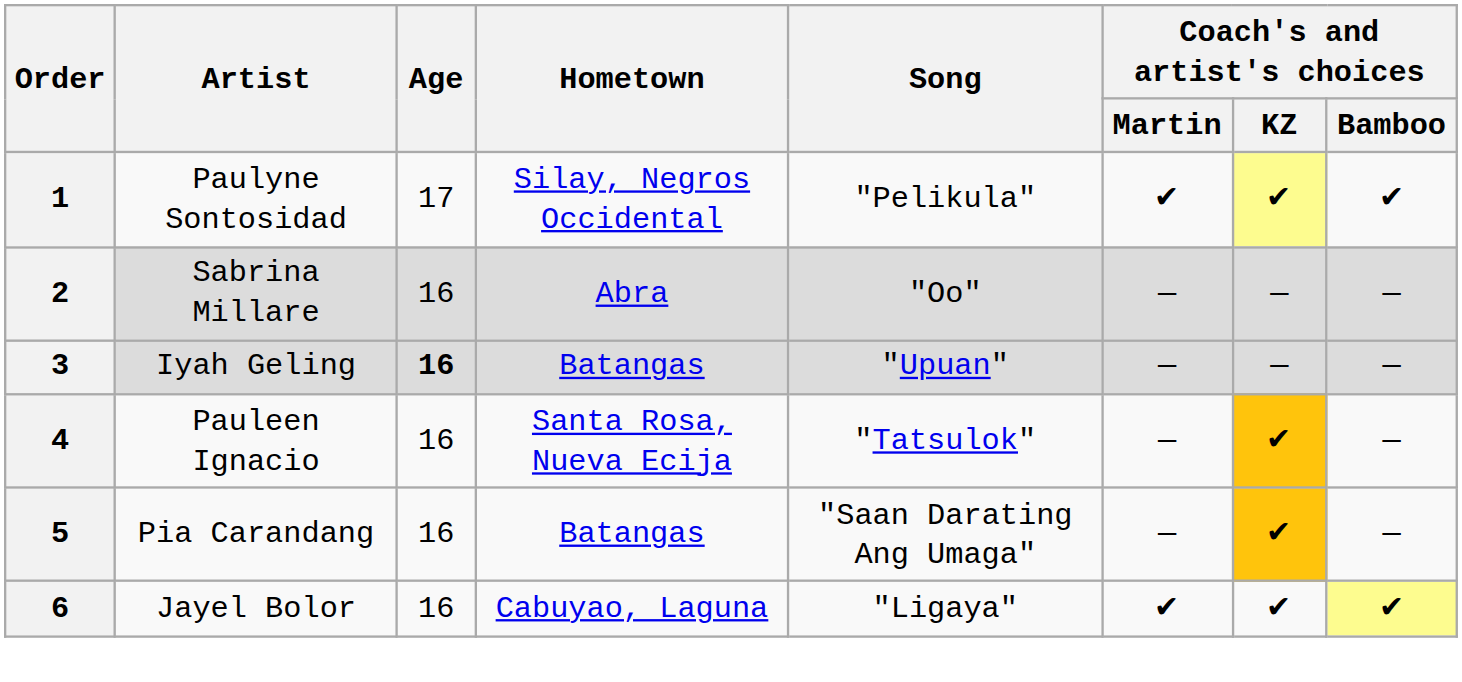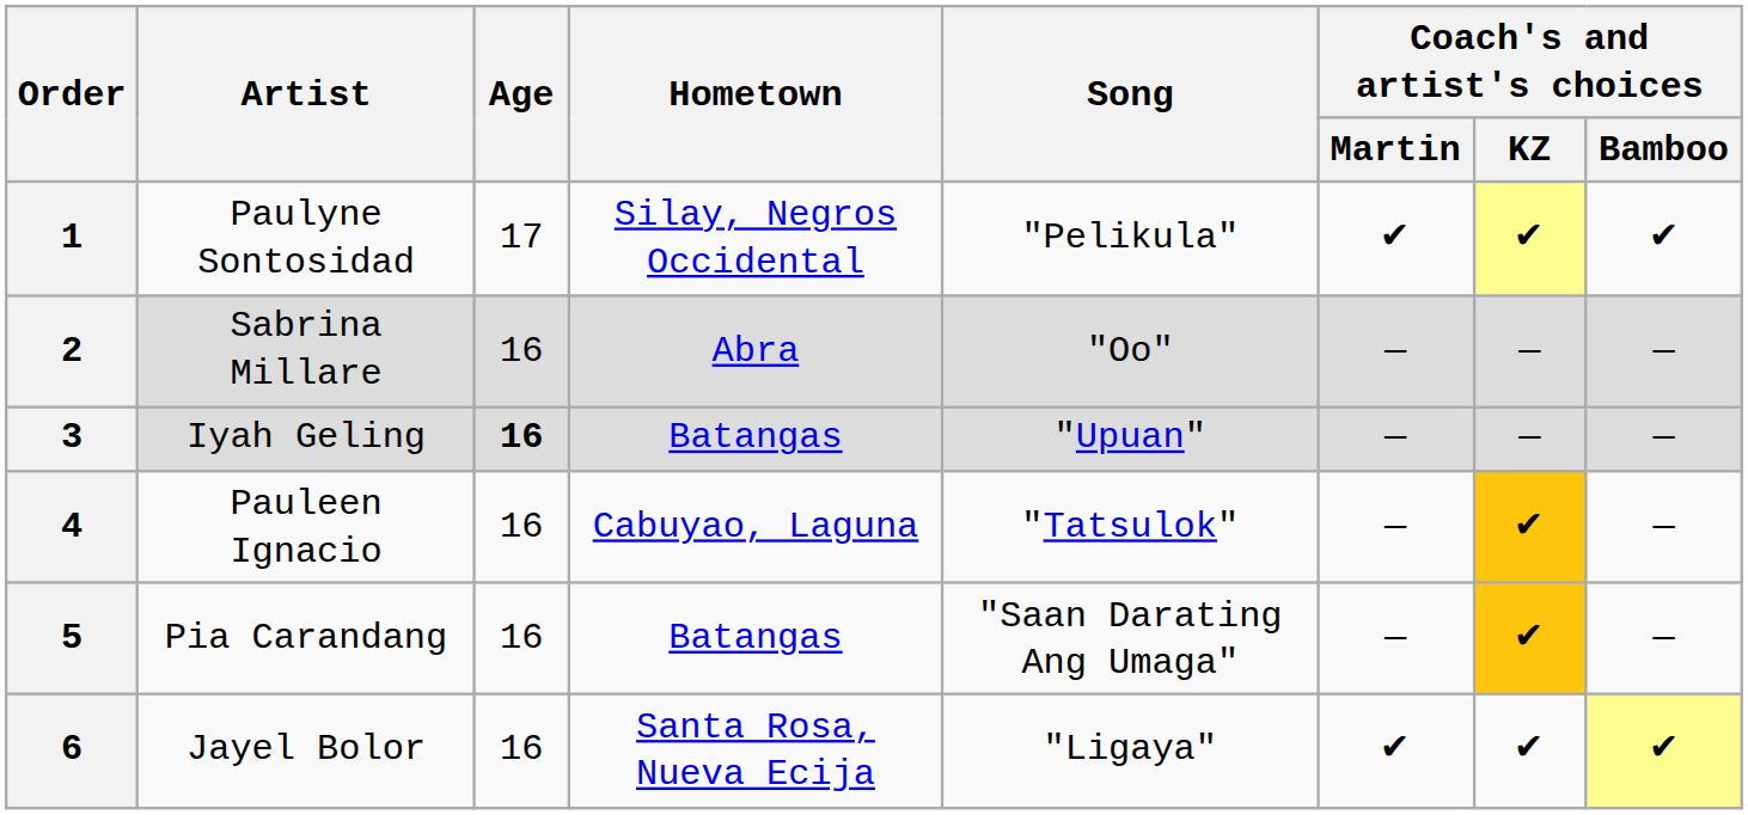 <table class="wikitable" style="text-align:center; line-height:17px; width:100%">
 <tr>
 <th rowspan="2" scope="col" style="width:04%">Order</th>
 <th rowspan="2" scope="col" style="width:18%">Artist</th>
 <th rowspan="2" scope="col" style="width:05%">Age</th>
 <th rowspan="2" scope="col" style="width:20%">Hometown</th>
 <th rowspan="2" scope="col" style="width:20%">Song</th>
 <th colspan="3">Coach's and artist's choices</th>
 </tr>
 <tr>
 <th style="width:06%">Martin</th>
 <th style="width:06%">KZ</th>
 <th style="width:06%">Bamboo</th>
 </tr>
 <tr>
 <th>1</th>
 <td>Paulyne Sontosidad</td>
 <td>17</td>
 <td><a href='#'>Silay, Negros Occidental</a></td>
 <td>"Pelikula"</td>
 <td>✔</td>
 <td style="background:#fdfc8f;">✔</td>
 <td>✔</td>
 </tr>
 <tr style="background:#DCDCDC; " |>
 <th>2</th>
 <td>Sabrina Millare</td>
 <td>16</td>
 <td><a href='#'>Abra</a></td>
 <td>"Oo"</td>
 <td>—</td>
 <td>—</td>
 <td>—</td>
 </tr>
 <tr style="background:#DCDCDC; " |>
 <th>3</th>
 <td>Iyah Geling</td>
 <td><strong>16</strong></td>
 <td><a href='#'>Batangas</a></td>
 <td>"<a href='#'>Upuan</a>"</td>
 <td>—</td>
 <td>—</td>
 <td>—</td>
 </tr>
 <tr>
 <th>4</th>
 <td>Pauleen Ignacio</td>
 <td>16</td>
-<td><a href='#'>Santa Rosa, Nueva Ecija</a></td>
+<td><a href='#'>Cabuyao, Laguna</a></td>
 <td>"<a href='#'>Tatsulok</a>"</td>
 <td>—</td>
 <td style="background:#FFC40C;">✔</td>
 <td>—</td>
 </tr>
 <tr>
 <th>5</th>
 <td>Pia Carandang</td>
 <td>16</td>
 <td><a href='#'>Batangas</a></td>
 <td>"Saan Darating Ang Umaga"</td>
 <td>—</td>
 <td style="background:#FFC40C;">✔</td>
 <td>—</td>
 </tr>
 <tr>
 <th>6</th>
 <td>Jayel Bolor</td>
 <td>16</td>
-<td><a href='#'>Cabuyao, Laguna</a></td>
+<td><a href='#'>Santa Rosa, Nueva Ecija</a></td>
 <td>"Ligaya"</td>
 <td>✔</td>
 <td>✔</td>
 <td style="background:#fdfc8f;">✔</td>
 </tr>
 </table>
